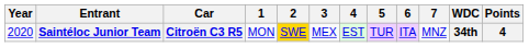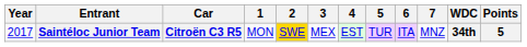 <table class="wikitable" style="text-align:center; font-size:90%">
 <tr>
 <th>Year</th>
 <th>Entrant</th>
 <th>Car</th>
 <th>1</th>
 <th>2</th>
 <th>3</th>
 <th>4</th>
 <th>5</th>
 <th>6</th>
 <th>7</th>
 <th>WDC</th>
 <th>Points</th>
 </tr>
 <tr>
-<td><a href='#'>2020</a></td>
+<td><a href='#'>2017</a></td>
 <th><a href='#'>Saintéloc Junior Team</a></th>
 <th><a href='#'>Citroën C3 R5</a></th>
 <td><a href='#'>MON</a></td>
 <td style="background: gold;"><a href='#'>SWE</a></td>
 <td><a href='#'>MEX</a></td>
 <td style="background:#DFFFDF;"><a href='#'>EST</a><br></td>
 <td style="background:#EFCFFF;"><a href='#'>TUR</a><br></td>
 <td style="background:#EFCFFF;"><a href='#'>ITA</a><br></td>
 <td><a href='#'>MNZ</a></td>
 <th>34th</th>
-<th>4</th>
+<th>5</th>
 </tr>
 </table>
